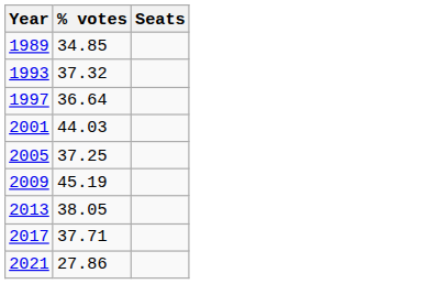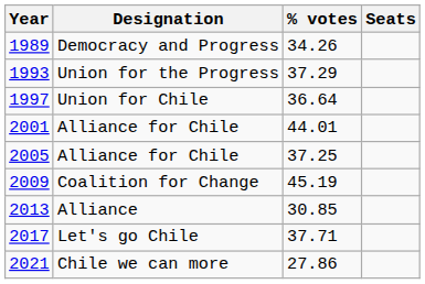 <table class="wikitable">
 <tr>
 <th>Year</th>
+<th>Designation</th>
 <th>% votes</th>
 <th>Seats</th>
 </tr>
 <tr>
 <td><a href='#'>1989</a></td>
-<td>34.85</td>
+<td>Democracy and Progress</td>
+<td>34.26</td>
 <td></td>
 </tr>
 <tr>
 <td><a href='#'>1993</a></td>
-<td>37.32</td>
+<td>Union for the Progress</td>
+<td>37.29</td>
 <td></td>
 </tr>
 <tr>
 <td><a href='#'>1997</a></td>
+<td>Union for Chile</td>
 <td>36.64</td>
 <td></td>
 </tr>
 <tr>
 <td><a href='#'>2001</a></td>
-<td>44.03</td>
+<td>Alliance for Chile</td>
+<td>44.01</td>
 <td></td>
 </tr>
 <tr>
 <td><a href='#'>2005</a></td>
+<td>Alliance for Chile</td>
 <td>37.25</td>
 <td></td>
 </tr>
 <tr>
 <td><a href='#'>2009</a></td>
+<td>Coalition for Change</td>
 <td>45.19</td>
 <td></td>
 </tr>
 <tr>
 <td><a href='#'>2013</a></td>
-<td>38.05</td>
+<td>Alliance</td>
+<td>30.85</td>
 <td></td>
 </tr>
 <tr>
 <td><a href='#'>2017</a></td>
+<td>Let's go Chile</td>
 <td>37.71</td>
 <td></td>
 </tr>
 <tr>
 <td><a href='#'>2021</a></td>
+<td>Chile we can more</td>
 <td>27.86</td>
 <td></td>
 </tr>
 </table>
